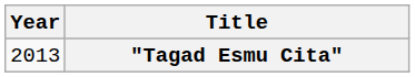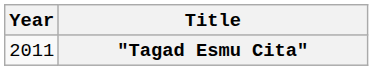 <table class="wikitable plainrowheaders" style="text-align:center;">
 <tr>
 <th scope="col" style="width:1em;">Year</th>
 <th scope="col" style="width:16em;">Title</th>
 </tr>
 <tr>
-<td>2013</td>
+<td>2011</td>
 <th scope="row">"Tagad Esmu Cita"</th>
 </tr>
 </table>
